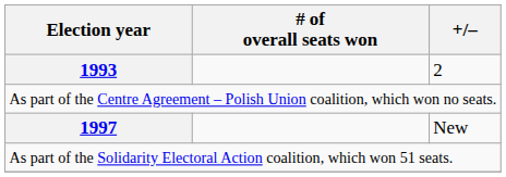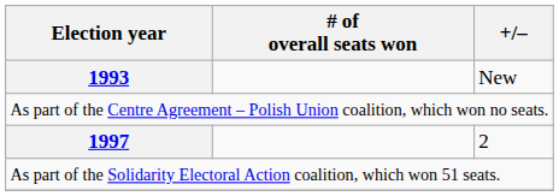 <table class=wikitable>
 <tr>
 <th>Election year</th>
 <th># of<br>overall seats won</th>
 <th>+/–</th>
 </tr>
 <tr>
 <th><a href='#'>1993</a></th>
 <td></td>
-<td> 2</td>
+<td>New</td>
 </tr>
 <tr>
 <td colspan=7><small>As part of the <a href='#'>Centre Agreement – Polish Union</a> coalition, which won no seats.</small></td>
 </tr>
 <tr>
 <th><a href='#'>1997</a></th>
 <td></td>
-<td>New</td>
+<td> 2</td>
 </tr>
 <tr>
 <td colspan=7><small>As part of the <a href='#'>Solidarity Electoral Action</a> coalition, which won 51 seats.</small></td>
 </tr>
 <tr>
 </tr>
 </table>
